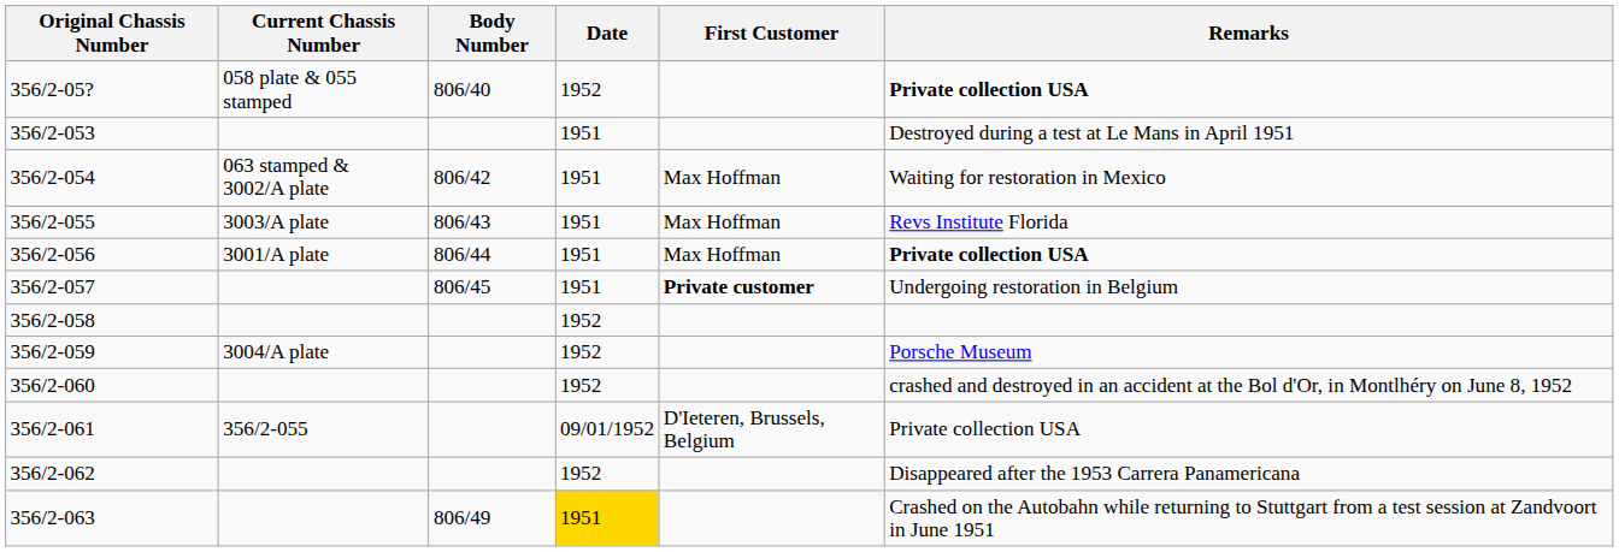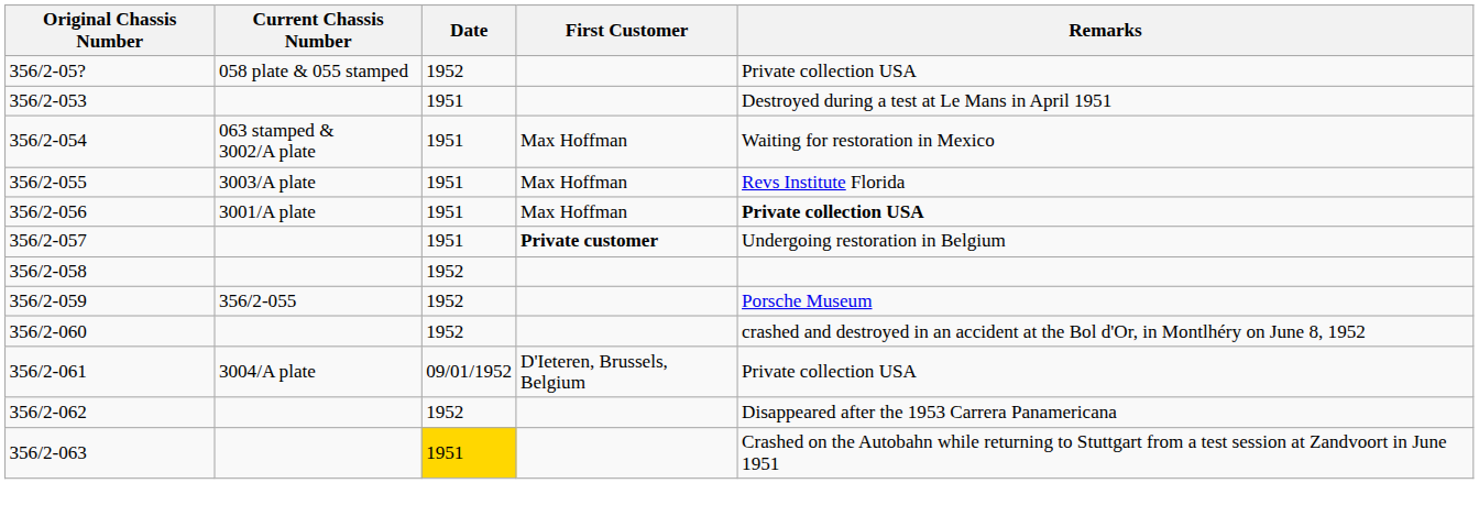 <table class="wikitable sortable">
 <tr>
 <th>Original Chassis Number</th>
 <th>Current Chassis Number</th>
-<th>Body Number</th>
 <th>Date</th>
 <th>First Customer</th>
 <th>Remarks</th>
 </tr>
 <tr>
 <td>356/2-05?</td>
 <td>058 plate & 055 stamped</td>
-<td>806/40</td>
 <td>1952</td>
 <td></td>
-<td><strong>Private collection USA</strong></td>
+<td>Private collection USA</td>
 </tr>
 <tr>
 <td>356/2-053</td>
-<td></td>
 <td></td>
 <td>1951</td>
 <td></td>
 <td>Destroyed during a test at Le Mans in April 1951</td>
 </tr>
 <tr>
 <td>356/2-054</td>
 <td>063 stamped &<br>3002/A plate</td>
-<td>806/42</td>
 <td>1951</td>
 <td>Max Hoffman</td>
 <td>Waiting for restoration in Mexico</td>
 </tr>
 <tr>
 <td>356/2-055</td>
 <td>3003/A plate</td>
-<td>806/43</td>
 <td>1951</td>
 <td>Max Hoffman</td>
 <td><a href='#'>Revs Institute</a> Florida</td>
 </tr>
 <tr>
 <td>356/2-056</td>
 <td>3001/A plate</td>
-<td>806/44</td>
 <td>1951</td>
 <td>Max Hoffman</td>
 <td><strong>Private collection USA</strong></td>
 </tr>
 <tr>
 <td>356/2-057</td>
 <td></td>
-<td>806/45</td>
 <td>1951</td>
 <td><strong>Private customer</strong></td>
 <td>Undergoing restoration in Belgium</td>
 </tr>
 <tr>
 <td>356/2-058</td>
 <td></td>
-<td></td>
 <td>1952</td>
 <td></td>
 <td></td>
 </tr>
 <tr>
 <td>356/2-059</td>
-<td>3004/A plate</td>
-<td></td>
+<td>356/2-055</td>
 <td>1952</td>
 <td></td>
 <td><a href='#'>Porsche Museum</a></td>
 </tr>
 <tr>
 <td>356/2-060</td>
 <td></td>
-<td></td>
 <td>1952</td>
 <td></td>
 <td>crashed and destroyed in an accident at the Bol d'Or, in Montlhéry on June 8, 1952</td>
 </tr>
 <tr>
 <td>356/2-061</td>
-<td>356/2-055</td>
-<td></td>
+<td>3004/A plate</td>
 <td>09/01/1952</td>
 <td>D'Ieteren, Brussels, Belgium</td>
 <td>Private collection USA</td>
 </tr>
 <tr>
 <td>356/2-062</td>
-<td></td>
 <td></td>
 <td>1952</td>
 <td></td>
 <td>Disappeared after the 1953 Carrera Panamericana</td>
 </tr>
 <tr>
 <td>356/2-063</td>
 <td></td>
-<td>806/49</td>
 <td style="background: gold;">1951</td>
 <td></td>
 <td>Crashed on the Autobahn while returning to Stuttgart from a test session at Zandvoort in June 1951</td>
 </tr>
 </table>
